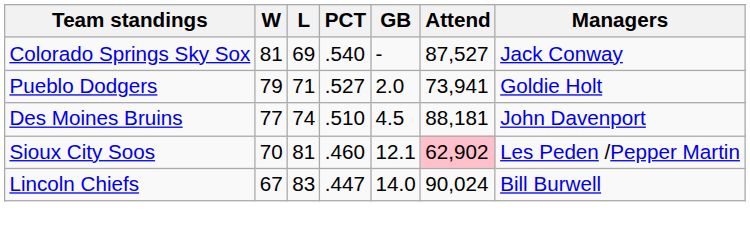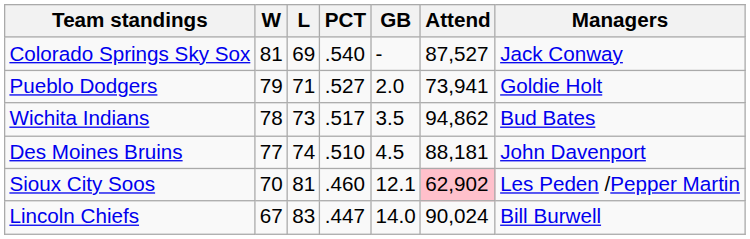 <table class="wikitable">
 <tr>
 <th>Team standings</th>
 <th>W</th>
 <th>L</th>
 <th>PCT</th>
 <th>GB</th>
 <th>Attend</th>
 <th>Managers</th>
 </tr>
 <tr>
 <td><a href='#'>Colorado Springs Sky Sox</a></td>
 <td>81</td>
 <td>69</td>
 <td>.540</td>
 <td>-</td>
 <td>87,527</td>
 <td><a href='#'>Jack Conway</a></td>
 </tr>
 <tr>
 <td><a href='#'>Pueblo Dodgers</a></td>
 <td>79</td>
 <td>71</td>
 <td>.527</td>
 <td>2.0</td>
 <td>73,941</td>
 <td><a href='#'>Goldie Holt</a></td>
 </tr>
 <tr>
+<td><a href='#'>Wichita Indians</a></td>
+<td>78</td>
+<td>73</td>
+<td>.517</td>
+<td>3.5</td>
+<td>94,862</td>
+<td><a href='#'>Bud Bates</a></td>
+</tr>
+<tr>
 <td><a href='#'>Des Moines Bruins</a></td>
 <td>77</td>
 <td>74</td>
 <td>.510</td>
 <td>4.5</td>
 <td>88,181</td>
 <td><a href='#'>John Davenport</a></td>
 </tr>
 <tr>
 <td><a href='#'>Sioux City Soos</a></td>
 <td>70</td>
 <td>81</td>
 <td>.460</td>
 <td>12.1</td>
 <td style="background: pink;">62,902</td>
 <td><a href='#'>Les Peden</a> /<a href='#'>Pepper Martin</a></td>
 </tr>
 <tr>
 <td><a href='#'>Lincoln Chiefs</a></td>
 <td>67</td>
 <td>83</td>
 <td>.447</td>
 <td>14.0</td>
 <td>90,024</td>
 <td><a href='#'>Bill Burwell</a></td>
 </tr>
 </table>
